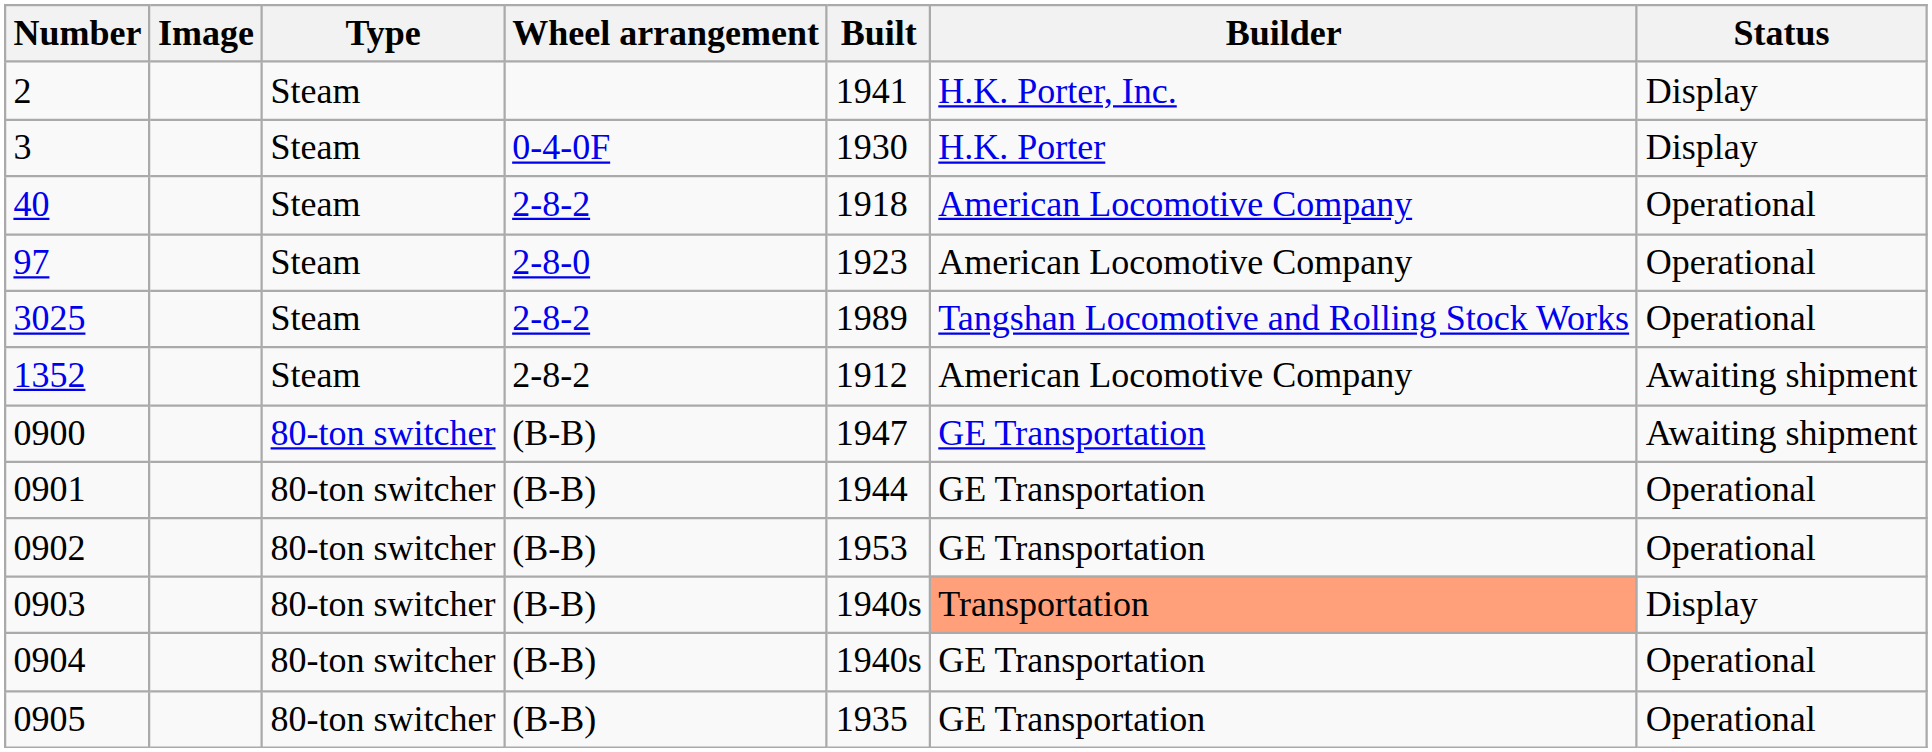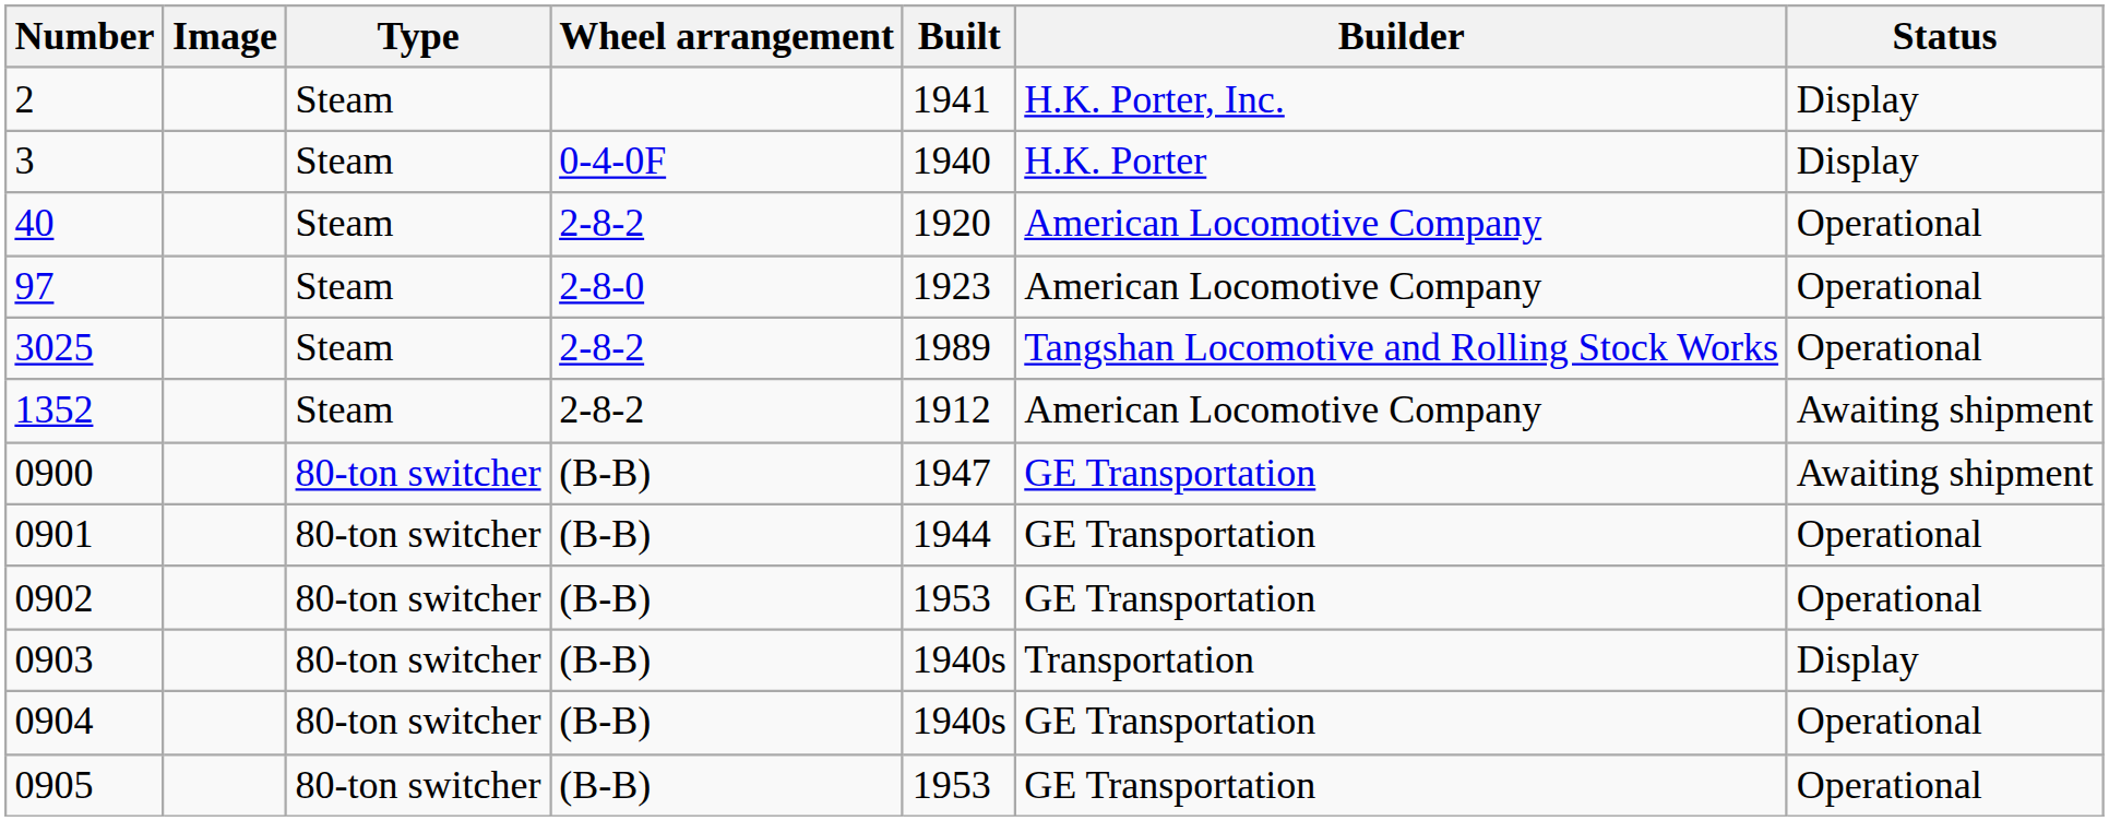 <table class="wikitable">
 <tr>
 <th>Number</th>
 <th>Image</th>
 <th>Type</th>
 <th>Wheel arrangement</th>
 <th>Built</th>
 <th>Builder</th>
 <th>Status</th>
 </tr>
 <tr>
 <td>2</td>
 <td></td>
 <td>Steam</td>
 <td></td>
 <td>1941</td>
 <td><a href='#'>H.K. Porter, Inc.</a></td>
 <td>Display</td>
 </tr>
 <tr>
 <td>3</td>
 <td></td>
 <td>Steam</td>
 <td><a href='#'>0-4-0F</a></td>
-<td>1930</td>
+<td>1940</td>
 <td><a href='#'>H.K. Porter</a></td>
 <td>Display</td>
 </tr>
 <tr>
 <td><a href='#'>40</a></td>
 <td></td>
 <td>Steam</td>
 <td><a href='#'>2-8-2</a></td>
-<td>1918</td>
+<td>1920</td>
 <td><a href='#'>American Locomotive Company</a></td>
 <td>Operational</td>
 </tr>
 <tr>
 <td><a href='#'>97</a></td>
 <td></td>
 <td>Steam</td>
 <td><a href='#'>2-8-0</a></td>
 <td>1923</td>
 <td>American Locomotive Company</td>
 <td>Operational</td>
 </tr>
 <tr>
 <td><a href='#'>3025</a></td>
 <td></td>
 <td>Steam</td>
 <td><a href='#'>2-8-2</a></td>
 <td>1989</td>
 <td><a href='#'>Tangshan Locomotive and Rolling Stock Works</a></td>
 <td>Operational</td>
 </tr>
 <tr>
 <td><a href='#'>1352</a></td>
 <td></td>
 <td>Steam</td>
 <td>2-8-2</td>
 <td>1912</td>
 <td>American Locomotive Company</td>
 <td>Awaiting shipment</td>
 </tr>
 <tr>
 <td>0900</td>
 <td></td>
 <td><a href='#'>80-ton switcher</a></td>
 <td>(B-B)</td>
 <td>1947</td>
 <td><a href='#'>GE Transportation</a></td>
 <td>Awaiting shipment</td>
 </tr>
 <tr>
 <td>0901</td>
 <td></td>
 <td>80-ton switcher</td>
 <td>(B-B)</td>
 <td>1944</td>
 <td>GE Transportation</td>
 <td>Operational</td>
 </tr>
 <tr>
 <td>0902</td>
 <td></td>
 <td>80-ton switcher</td>
 <td>(B-B)</td>
 <td>1953</td>
 <td>GE Transportation</td>
 <td>Operational</td>
 </tr>
 <tr>
 <td>0903</td>
 <td></td>
 <td>80-ton switcher</td>
 <td>(B-B)</td>
 <td>1940s</td>
-<td style="background: lightsalmon;">Transportation</td>
+<td>Transportation</td>
 <td>Display</td>
 </tr>
 <tr>
 <td>0904</td>
 <td></td>
 <td>80-ton switcher</td>
 <td>(B-B)</td>
 <td>1940s</td>
 <td>GE Transportation</td>
 <td>Operational</td>
 </tr>
 <tr>
 <td>0905</td>
 <td></td>
 <td>80-ton switcher</td>
 <td>(B-B)</td>
-<td>1935</td>
+<td>1953</td>
 <td>GE Transportation</td>
 <td>Operational</td>
 </tr>
 </table>
